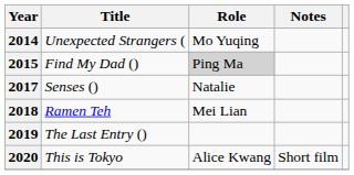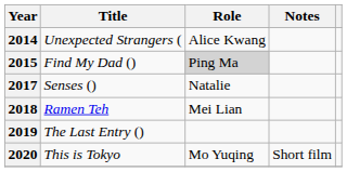 <table class="wikitable sortable plainrowheaders">
 <tr>
 <th scope="col">Year</th>
 <th scope="col">Title</th>
 <th scope="col">Role</th>
 <th scope="col" class="unsortable">Notes</th>
 <th scope="col" class="unsortable"></th>
 </tr>
 <tr>
 <th scope="row" rowspan="1">2014</th>
 <td><em>Unexpected Strangers</em> (</td>
-<td>Mo Yuqing</td>
+<td>Alice Kwang</td>
 <td></td>
 <td></td>
 </tr>
 <tr>
 <th scope="row" rowspan="1">2015</th>
 <td><em>Find My Dad</em> ()</td>
 <td style="background: lightgrey;">Ping Ma</td>
 <td></td>
 <td></td>
 </tr>
 <tr>
 <th scope="row" rowspan="1">2017</th>
 <td><em>Senses</em> ()</td>
 <td>Natalie</td>
 <td></td>
 <td></td>
 </tr>
 <tr>
 <th scope="row" rowspan="1">2018</th>
 <td><em><a href='#'>Ramen Teh</a></em></td>
 <td>Mei Lian</td>
 <td></td>
 <td></td>
 </tr>
 <tr>
 <th scope="row" rowspan="1">2019</th>
 <td><em>The Last Entry</em> ()</td>
 <td></td>
 <td></td>
 <td></td>
 </tr>
 <tr>
 <th scope="row" rowspan="1">2020</th>
 <td><em>This is Tokyo</em></td>
-<td>Alice Kwang</td>
+<td>Mo Yuqing</td>
 <td>Short film</td>
 <td></td>
 </tr>
 <tr>
 </tr>
 </table>
